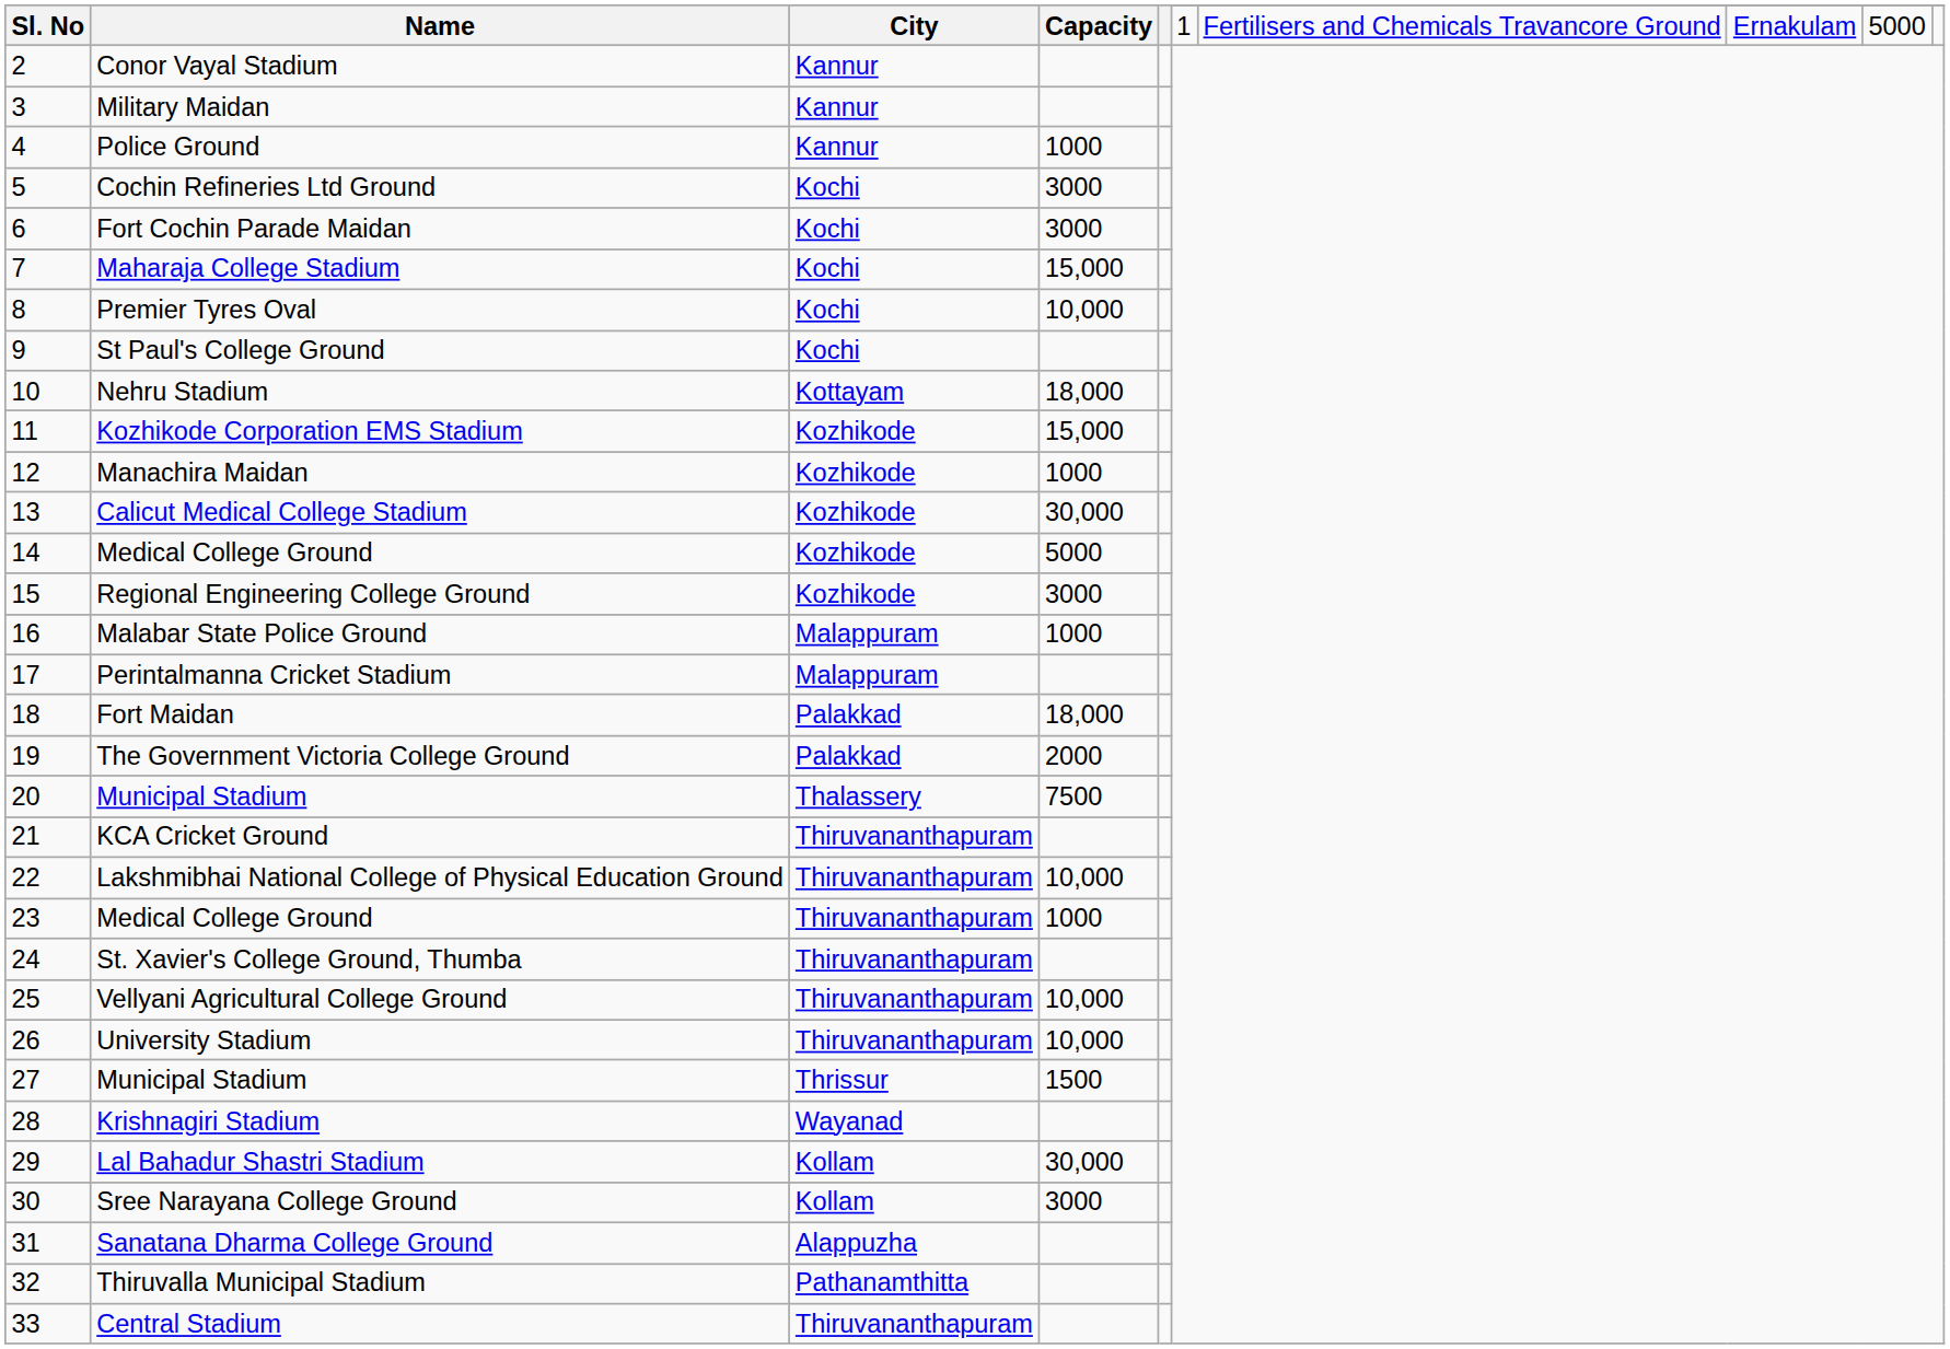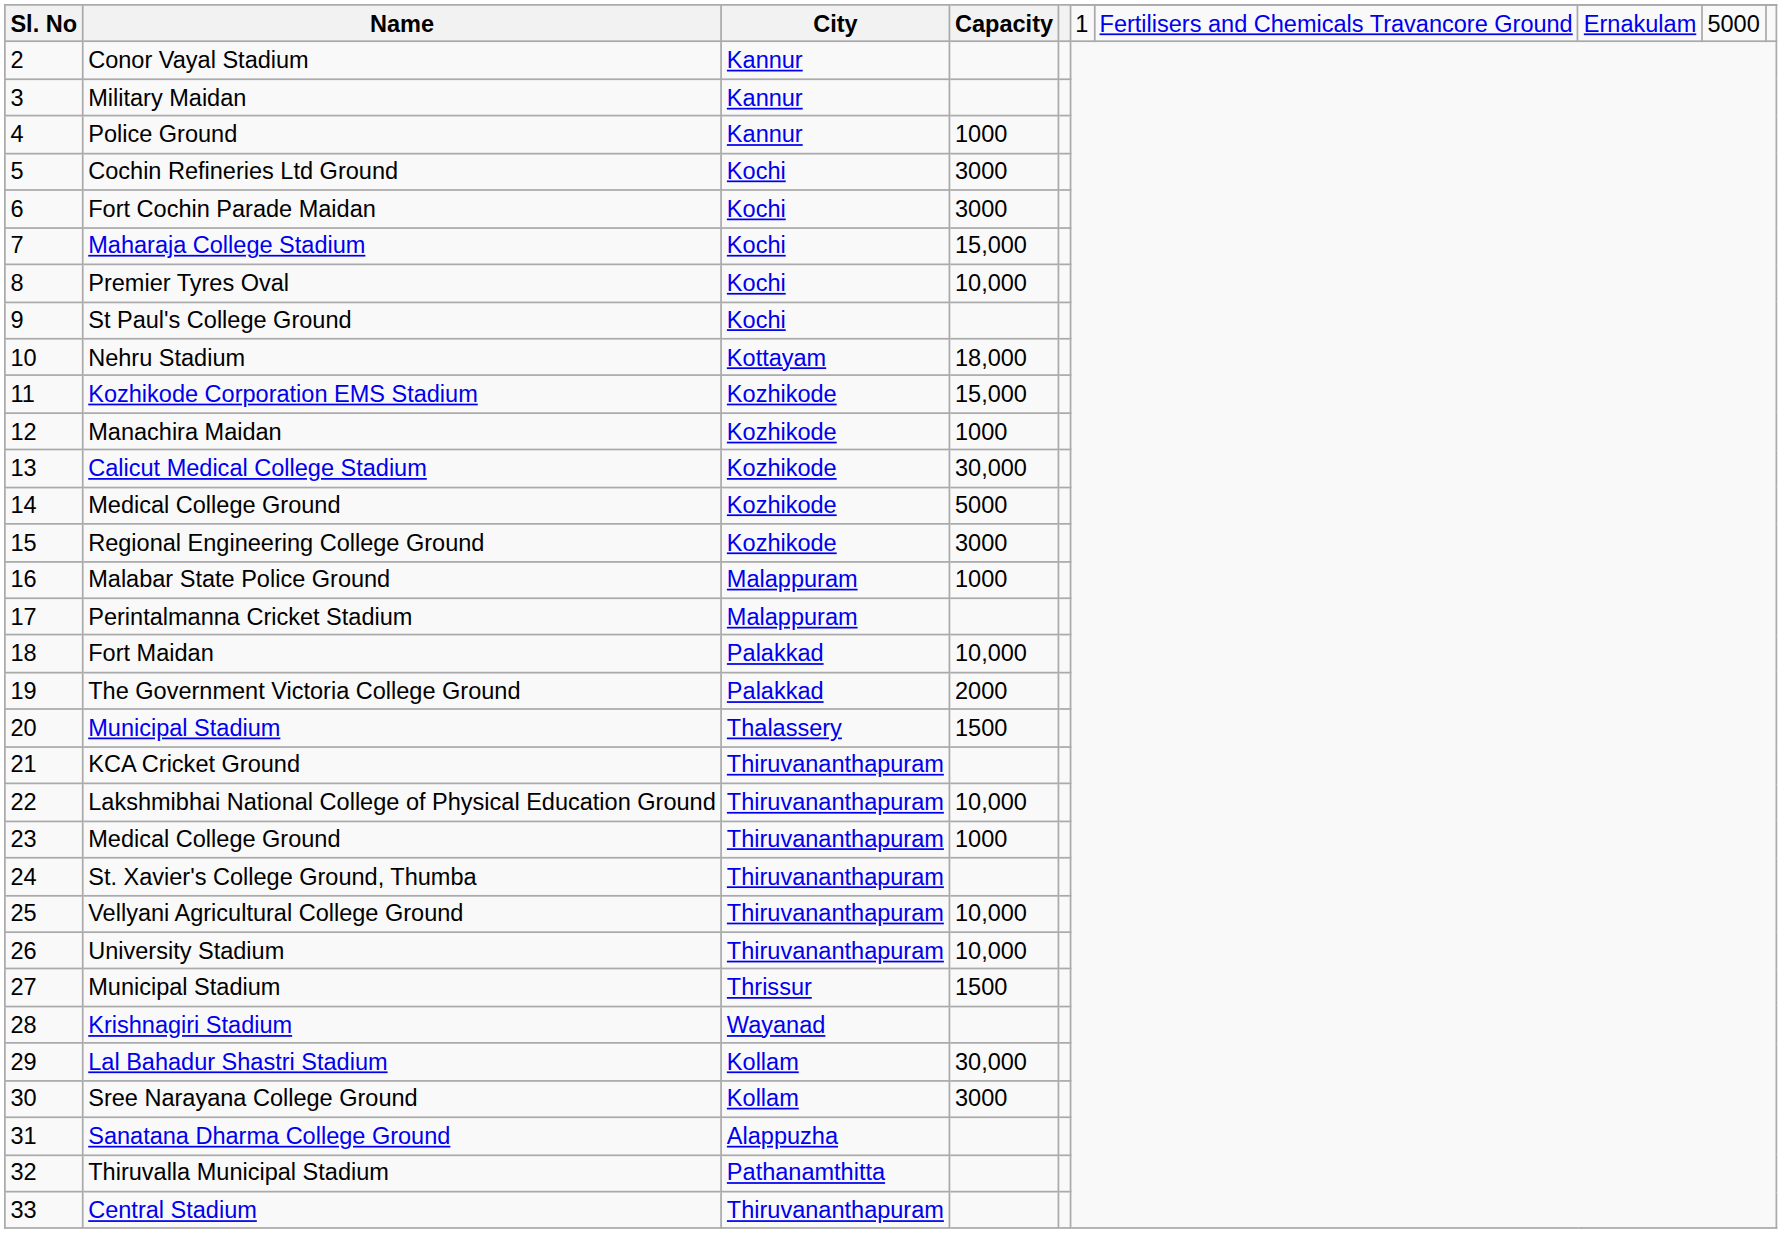 <table class="wikitable sortable" style="font-size: 85%">
 <tr>
 <th rowspan="2">Sl. No</th>
 <th rowspan="2">Name</th>
 <th rowspan="2">City</th>
 <th rowspan="2">Capacity</th>
 <th rowspan="2"></th>
 </tr>
 <tr>
 <td>1</td>
 <td><a href='#'>Fertilisers and Chemicals Travancore Ground</a></td>
 <td><a href='#'>Ernakulam</a></td>
 <td>5000</td>
 <td></td>
 </tr>
 <tr>
 <td>2</td>
 <td>Conor Vayal Stadium</td>
 <td><a href='#'>Kannur</a></td>
 <td></td>
 <td></td>
 </tr>
 <tr>
 <td>3</td>
 <td>Military Maidan</td>
 <td><a href='#'>Kannur</a></td>
 <td></td>
 <td></td>
 </tr>
 <tr>
 <td>4</td>
 <td>Police Ground</td>
 <td><a href='#'>Kannur</a></td>
 <td>1000</td>
 <td></td>
 </tr>
 <tr>
 <td>5</td>
 <td>Cochin Refineries Ltd Ground</td>
 <td><a href='#'>Kochi</a></td>
 <td>3000</td>
 <td></td>
 </tr>
 <tr>
 <td>6</td>
 <td>Fort Cochin Parade Maidan</td>
 <td><a href='#'>Kochi</a></td>
 <td>3000</td>
 <td></td>
 </tr>
 <tr>
 <td>7</td>
 <td><a href='#'>Maharaja College Stadium</a></td>
 <td><a href='#'>Kochi</a></td>
 <td>15,000</td>
 <td></td>
 </tr>
 <tr>
 <td>8</td>
 <td>Premier Tyres Oval</td>
 <td><a href='#'>Kochi</a></td>
 <td>10,000</td>
 <td></td>
 </tr>
 <tr>
 <td>9</td>
 <td>St Paul's College Ground</td>
 <td><a href='#'>Kochi</a></td>
 <td></td>
 <td></td>
 </tr>
 <tr>
 <td>10</td>
 <td>Nehru Stadium</td>
 <td><a href='#'>Kottayam</a></td>
 <td>18,000</td>
 <td></td>
 </tr>
 <tr>
 <td>11</td>
 <td><a href='#'>Kozhikode Corporation EMS Stadium</a></td>
 <td><a href='#'>Kozhikode</a></td>
 <td>15,000</td>
 <td></td>
 </tr>
 <tr>
 <td>12</td>
 <td>Manachira Maidan</td>
 <td><a href='#'>Kozhikode</a></td>
 <td>1000</td>
 <td></td>
 </tr>
 <tr>
 <td>13</td>
 <td><a href='#'>Calicut Medical College Stadium</a></td>
 <td><a href='#'>Kozhikode</a></td>
 <td>30,000</td>
 <td></td>
 </tr>
 <tr>
 <td>14</td>
 <td>Medical College Ground</td>
 <td><a href='#'>Kozhikode</a></td>
 <td>5000</td>
 <td></td>
 </tr>
 <tr>
 <td>15</td>
 <td>Regional Engineering College Ground</td>
 <td><a href='#'>Kozhikode</a></td>
 <td>3000</td>
 <td></td>
 </tr>
 <tr>
 <td>16</td>
 <td>Malabar State Police Ground</td>
 <td><a href='#'>Malappuram</a></td>
 <td>1000</td>
 <td></td>
 </tr>
 <tr>
 <td>17</td>
 <td>Perintalmanna Cricket Stadium</td>
 <td><a href='#'>Malappuram</a></td>
 <td></td>
 <td></td>
 </tr>
 <tr>
 <td>18</td>
 <td>Fort Maidan</td>
 <td><a href='#'>Palakkad</a></td>
-<td>18,000</td>
+<td>10,000</td>
 <td></td>
 </tr>
 <tr>
 <td>19</td>
 <td>The Government Victoria College Ground</td>
 <td><a href='#'>Palakkad</a></td>
 <td>2000</td>
 <td></td>
 </tr>
 <tr>
 <td>20</td>
 <td><a href='#'>Municipal Stadium</a></td>
 <td><a href='#'>Thalassery</a></td>
-<td>7500</td>
+<td>1500</td>
 <td></td>
 </tr>
 <tr>
 <td>21</td>
 <td>KCA Cricket Ground</td>
 <td><a href='#'>Thiruvananthapuram</a></td>
 <td></td>
 <td></td>
 </tr>
 <tr>
 <td>22</td>
 <td>Lakshmibhai National College of Physical Education Ground</td>
 <td><a href='#'>Thiruvananthapuram</a></td>
 <td>10,000</td>
 <td></td>
 </tr>
 <tr>
 <td>23</td>
 <td>Medical College Ground</td>
 <td><a href='#'>Thiruvananthapuram</a></td>
 <td>1000</td>
 <td></td>
 </tr>
 <tr>
 <td>24</td>
 <td>St. Xavier's College Ground, Thumba</td>
 <td><a href='#'>Thiruvananthapuram</a></td>
 <td></td>
 <td></td>
 </tr>
 <tr>
 <td>25</td>
 <td>Vellyani Agricultural College Ground</td>
 <td><a href='#'>Thiruvananthapuram</a></td>
 <td>10,000</td>
 <td></td>
 </tr>
 <tr>
 <td>26</td>
 <td>University Stadium</td>
 <td><a href='#'>Thiruvananthapuram</a></td>
 <td>10,000</td>
 <td></td>
 </tr>
 <tr>
 <td>27</td>
 <td>Municipal Stadium</td>
 <td><a href='#'>Thrissur</a></td>
 <td>1500</td>
 <td></td>
 </tr>
 <tr>
 <td>28</td>
 <td><a href='#'>Krishnagiri Stadium</a></td>
 <td><a href='#'>Wayanad</a></td>
 <td></td>
 <td></td>
 </tr>
 <tr>
 <td>29</td>
 <td><a href='#'>Lal Bahadur Shastri Stadium</a></td>
 <td><a href='#'>Kollam</a></td>
 <td>30,000</td>
 <td></td>
 </tr>
 <tr>
 <td>30</td>
 <td>Sree Narayana College Ground</td>
 <td><a href='#'>Kollam</a></td>
 <td>3000</td>
 <td></td>
 </tr>
 <tr>
 <td>31</td>
 <td><a href='#'>Sanatana Dharma College Ground</a></td>
 <td><a href='#'>Alappuzha</a></td>
 <td></td>
 <td></td>
 </tr>
 <tr>
 <td>32</td>
 <td>Thiruvalla Municipal Stadium</td>
 <td><a href='#'>Pathanamthitta</a></td>
 <td></td>
 <td></td>
 </tr>
 <tr>
 <td>33</td>
 <td><a href='#'>Central Stadium</a></td>
 <td><a href='#'>Thiruvananthapuram</a></td>
 <td></td>
 <td></td>
 </tr>
 </table>
